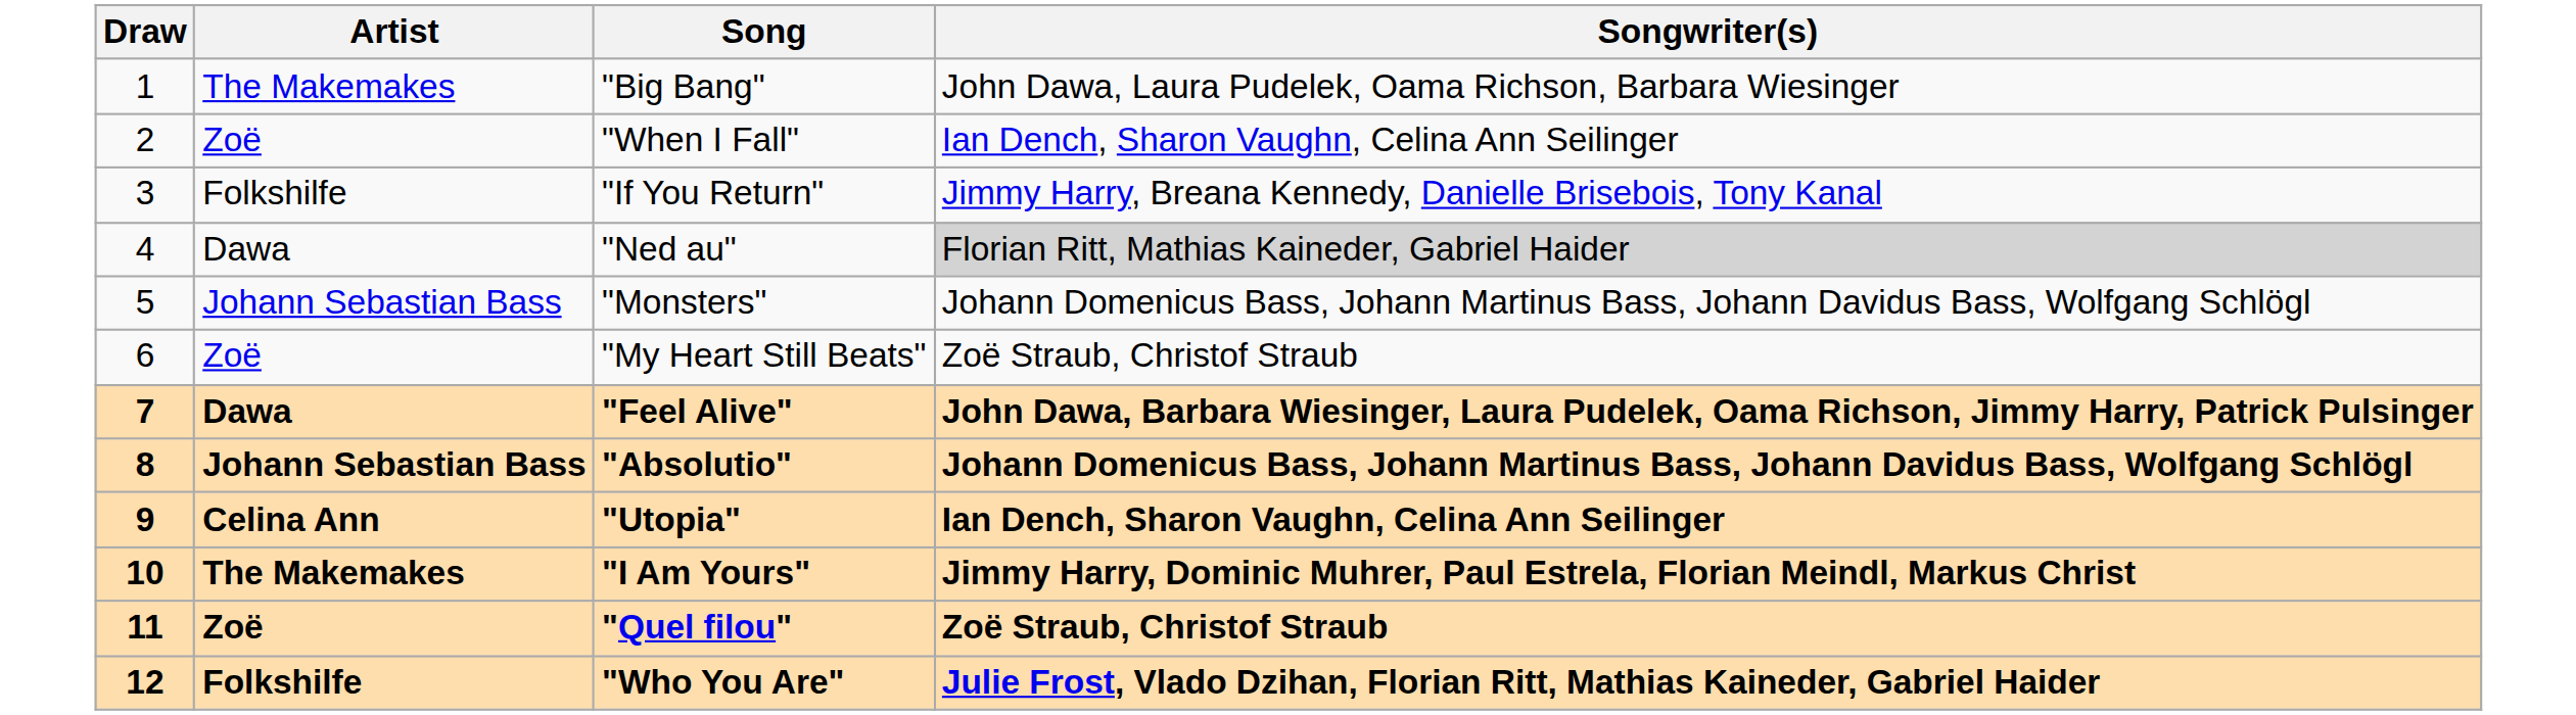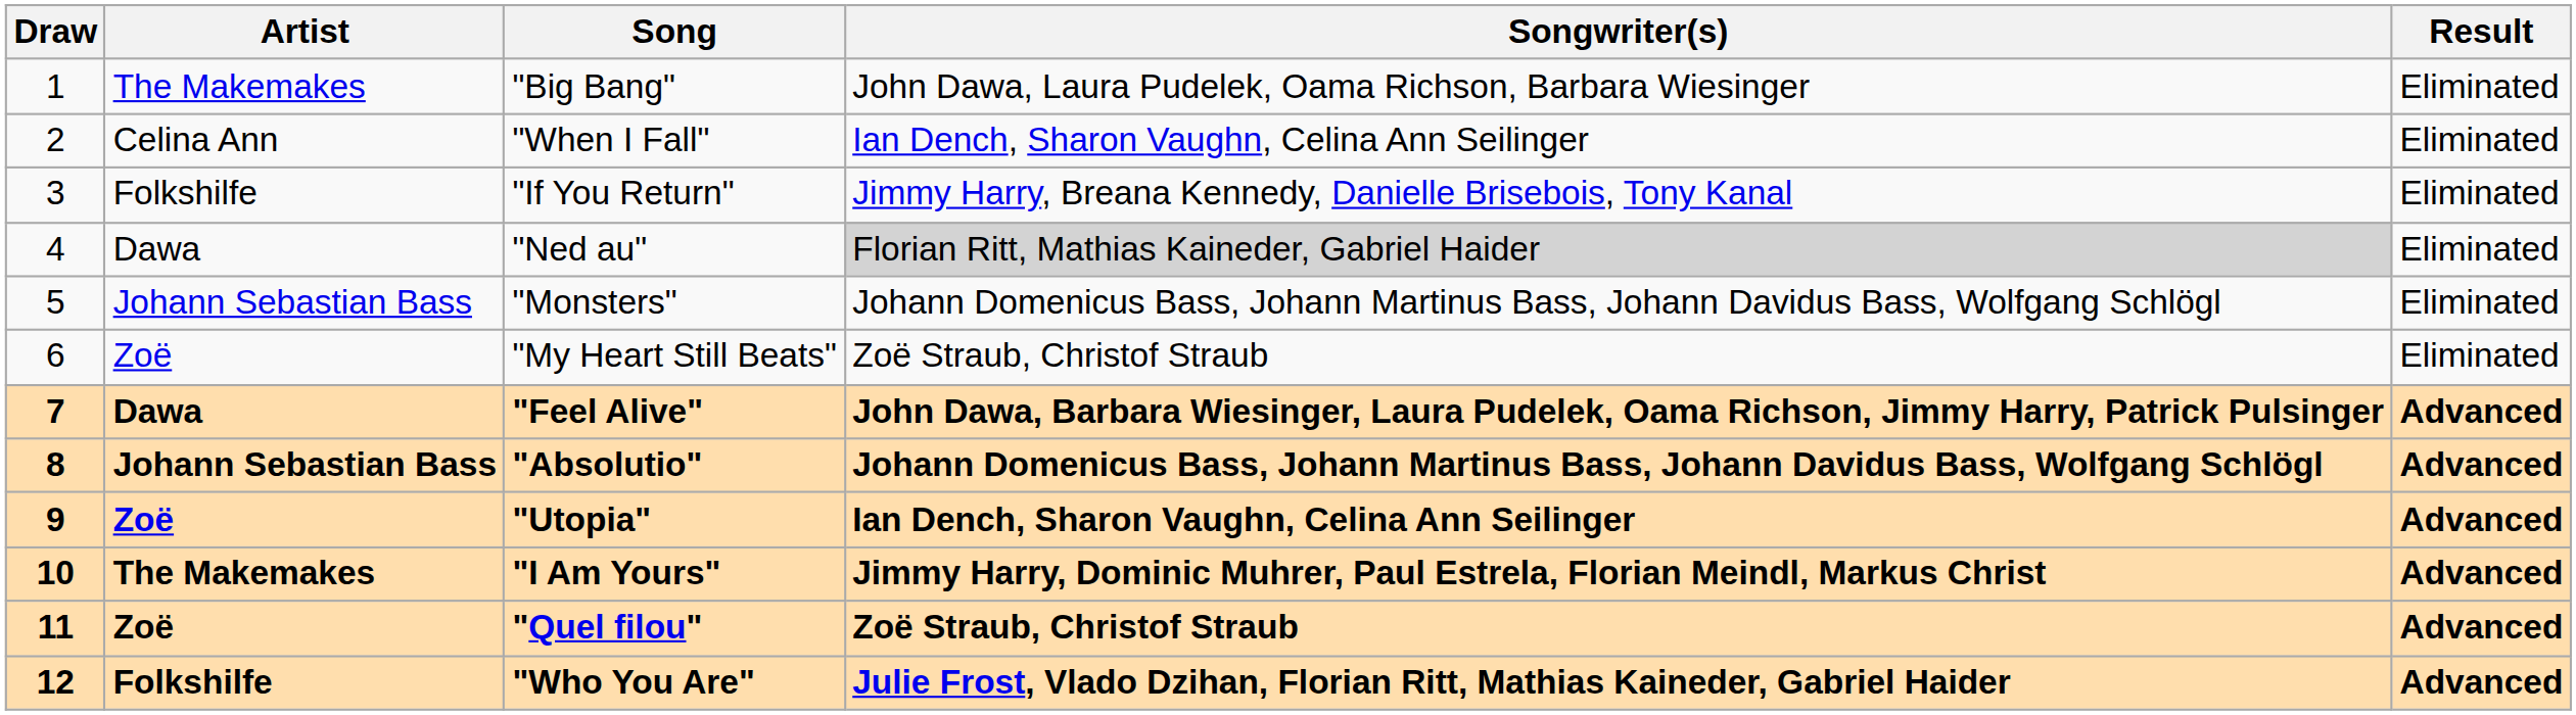 <table class="sortable wikitable" style="margin: 1em auto 1em auto; text-align:center">
 <tr>
 <th>Draw</th>
 <th>Artist</th>
 <th>Song</th>
 <th>Songwriter(s)</th>
+<th>Result</th>
 </tr>
 <tr>
 <td>1</td>
 <td align="left"><a href='#'>The Makemakes</a></td>
 <td align="left">"Big Bang"</td>
 <td align="left">John Dawa, Laura Pudelek, Oama Richson, Barbara Wiesinger</td>
+<td align="left">Eliminated</td>
 </tr>
 <tr>
 <td>2</td>
-<td align="left"><a href='#'>Zoë</a></td>
+<td align="left">Celina Ann</td>
 <td align="left">"When I Fall"</td>
 <td align="left"><a href='#'>Ian Dench</a>, <a href='#'>Sharon Vaughn</a>, Celina Ann Seilinger</td>
+<td align="left">Eliminated</td>
 </tr>
 <tr>
 <td>3</td>
 <td align="left">Folkshilfe</td>
 <td align="left">"If You Return"</td>
 <td align="left"><a href='#'>Jimmy Harry</a>, Breana Kennedy, <a href='#'>Danielle Brisebois</a>, <a href='#'>Tony Kanal</a></td>
+<td align="left">Eliminated</td>
 </tr>
 <tr>
 <td>4</td>
 <td align="left">Dawa</td>
 <td align="left">"Ned au"</td>
 <td align="left" style="background: lightgrey;">Florian Ritt, Mathias Kaineder, Gabriel Haider</td>
+<td align="left">Eliminated</td>
 </tr>
 <tr>
 <td>5</td>
 <td align="left"><a href='#'>Johann Sebastian Bass</a></td>
 <td align="left">"Monsters"</td>
 <td align="left">Johann Domenicus Bass, Johann Martinus Bass, Johann Davidus Bass, Wolfgang Schlögl</td>
+<td align="left">Eliminated</td>
 </tr>
 <tr>
 <td>6</td>
 <td align="left"><a href='#'>Zoë</a></td>
 <td align="left">"My Heart Still Beats"</td>
 <td align="left">Zoë Straub, Christof Straub</td>
+<td align="left">Eliminated</td>
 </tr>
 <tr style="font-weight:bold; background:navajowhite;">
 <td>7</td>
 <td align="left">Dawa</td>
 <td align="left">"Feel Alive"</td>
 <td align="left">John Dawa, Barbara Wiesinger, Laura Pudelek, Oama Richson, Jimmy Harry, Patrick Pulsinger</td>
+<td align="left">Advanced</td>
 </tr>
 <tr style="font-weight:bold; background:navajowhite;">
 <td>8</td>
 <td align="left">Johann Sebastian Bass</td>
 <td align="left">"Absolutio"</td>
 <td align="left">Johann Domenicus Bass, Johann Martinus Bass, Johann Davidus Bass, Wolfgang Schlögl</td>
+<td align="left">Advanced</td>
 </tr>
 <tr style="font-weight:bold; background:navajowhite;">
 <td>9</td>
-<td align="left">Celina Ann</td>
+<td align="left"><a href='#'>Zoë</a></td>
 <td align="left">"Utopia"</td>
 <td align="left">Ian Dench, Sharon Vaughn, Celina Ann Seilinger</td>
+<td align="left">Advanced</td>
 </tr>
 <tr style="font-weight:bold; background:navajowhite;">
 <td>10</td>
 <td align="left">The Makemakes</td>
 <td align="left">"I Am Yours"</td>
 <td align="left">Jimmy Harry, Dominic Muhrer, Paul Estrela, Florian Meindl, Markus Christ</td>
+<td align="left">Advanced</td>
 </tr>
 <tr style="font-weight:bold; background:navajowhite;">
 <td>11</td>
 <td align="left">Zoë</td>
 <td align="left">"<a href='#'>Quel filou</a>"</td>
 <td align="left">Zoë Straub, Christof Straub</td>
+<td align="left">Advanced</td>
 </tr>
 <tr style="font-weight:bold;background:navajowhite;">
 <td>12</td>
 <td align="left">Folkshilfe</td>
 <td align="left">"Who You Are"</td>
 <td align="left"><a href='#'>Julie Frost</a>, Vlado Dzihan, Florian Ritt, Mathias Kaineder, Gabriel Haider</td>
+<td align="left">Advanced</td>
 </tr>
 </table>
